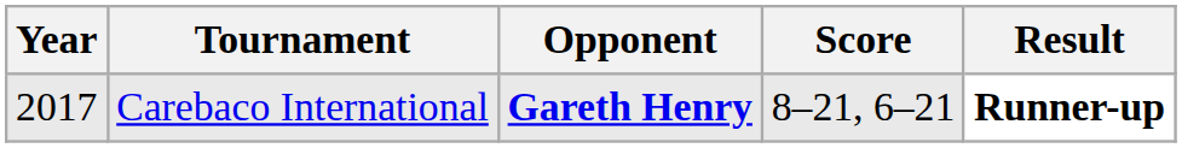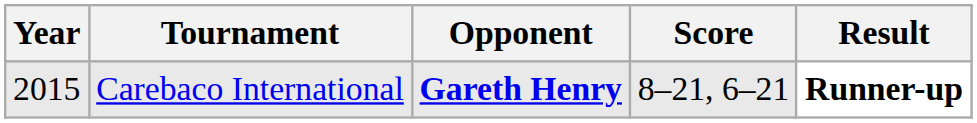 <table class="sortable wikitable" style="font-size: 90%;">
 <tr>
 <th>Year</th>
 <th>Tournament</th>
 <th>Opponent</th>
 <th>Score</th>
 <th>Result</th>
 </tr>
 <tr style="background:#E9E9E9">
-<td align="center">2017</td>
+<td align="center">2015</td>
 <td align="left"><a href='#'>Carebaco International</a></td>
 <td align="left"><strong> <a href='#'>Gareth Henry</a></strong></td>
 <td align="left">8–21, 6–21</td>
 <td style="text-align:left; background:white"> <strong>Runner-up</strong></td>
 </tr>
 </table>
